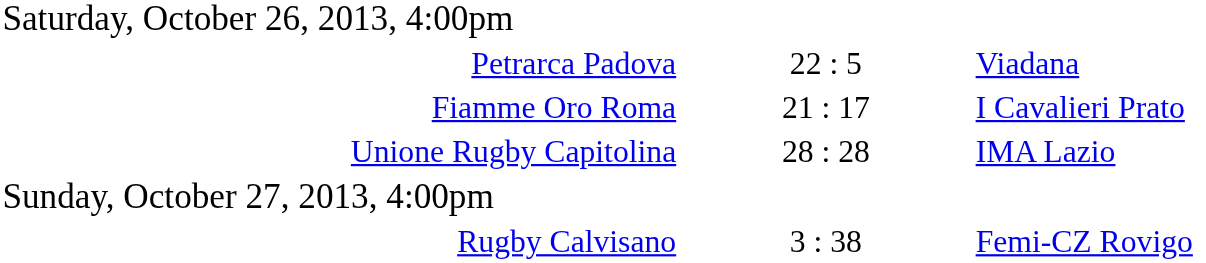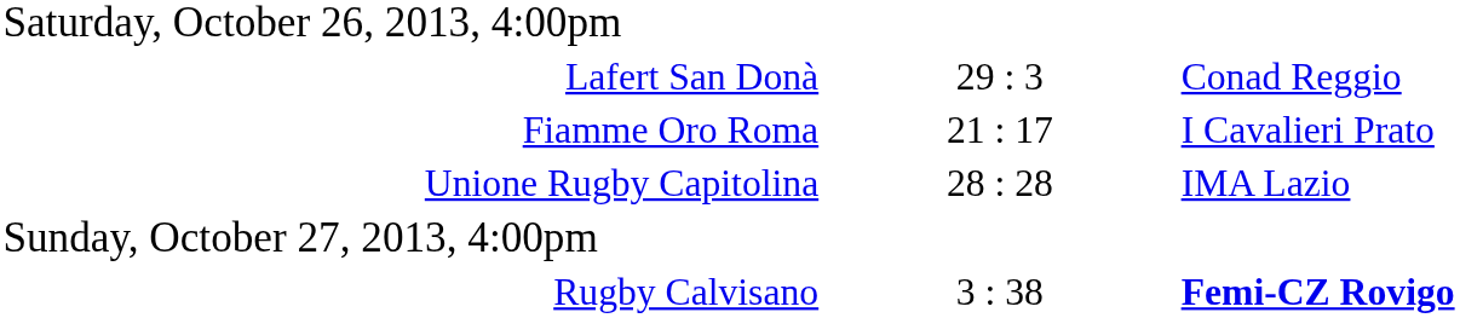 <table style="width:70%;" cellspacing="1">
 <tr>
 <th width=35%></th>
 <th width=15%></th>
 <th></th>
 </tr>
 <tr>
 <td>Saturday, October 26, 2013, 4:00pm</td>
 </tr>
 <tr style=font-size:90%>
-<td align=right><a href='#'>Petrarca Padova</a></td>
-<td align=center>22 : 5</td>
-<td><a href='#'>Viadana</a></td>
+<td align=right><a href='#'>Lafert San Donà</a></td>
+<td align=center>29 : 3</td>
+<td><a href='#'>Conad Reggio</a></td>
 </tr>
 <tr style=font-size:90%>
 <td align=right><a href='#'>Fiamme Oro Roma</a></td>
 <td align=center>21 : 17</td>
 <td><a href='#'>I Cavalieri Prato</a></td>
 </tr>
 <tr style=font-size:90%>
 <td align=right><a href='#'>Unione Rugby Capitolina</a></td>
 <td align=center>28 : 28</td>
 <td><a href='#'>IMA Lazio</a></td>
 </tr>
 <tr>
 <td>Sunday, October 27, 2013, 4:00pm</td>
 </tr>
 <tr style=font-size:90%>
 <td align=right><a href='#'>Rugby Calvisano</a></td>
 <td align=center>3 : 38</td>
-<td><a href='#'>Femi-CZ Rovigo</a></td>
+<td><strong><a href='#'>Femi-CZ Rovigo</a></strong></td>
 </tr>
 </table>
